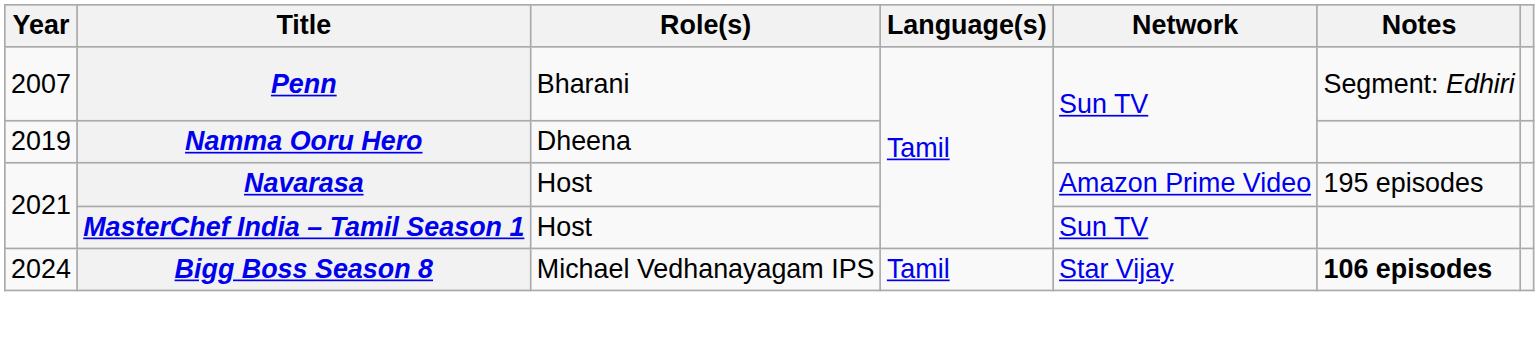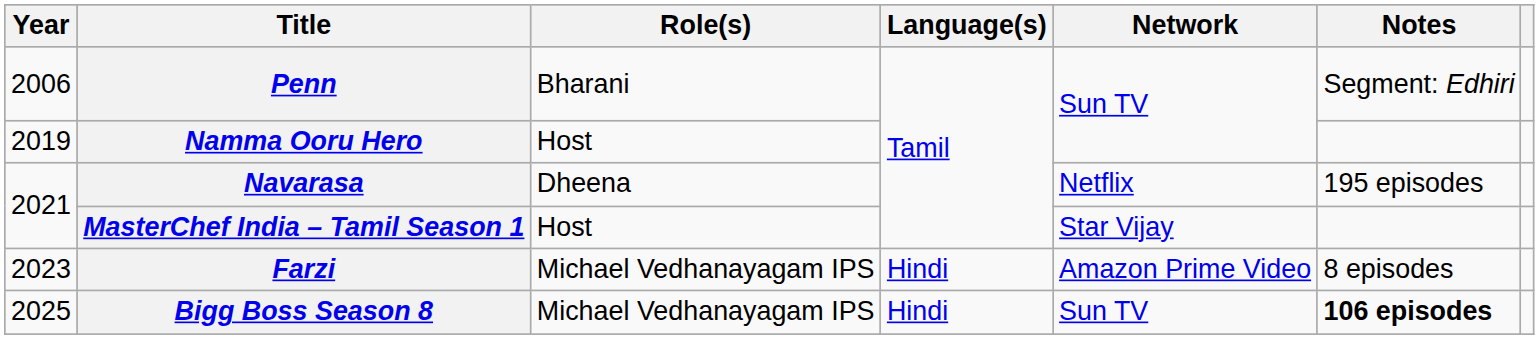 <table class="wikitable plainrowheaders sortable" style="margin-right: 0;">
 <tr>
 <th scope="col">Year</th>
 <th scope="col">Title</th>
 <th scope="col">Role(s)</th>
 <th scope="col">Language(s)</th>
 <th scope="col">Network</th>
 <th scope="col" class="unsortable">Notes</th>
 <th scope="col" class="unsortable"></th>
 </tr>
 <tr>
-<td style="text-align:center;">2007</td>
+<td style="text-align:center;">2006</td>
 <th scope="row"><em><a href='#'>Penn</a></em></th>
 <td>Bharani</td>
 <td rowspan="4"><a href='#'>Tamil</a></td>
 <td rowspan="2"><a href='#'>Sun TV</a></td>
 <td>Segment: <em>Edhiri</em></td>
 <td style="text-align:center;"><br><br></td>
 </tr>
 <tr>
 <td style="text-align:center;">2019</td>
 <th scope="row"><em><a href='#'>Namma Ooru Hero</a></em></th>
-<td>Dheena</td>
+<td>Host</td>
 <td></td>
 <td style="text-align:center;"></td>
 </tr>
 <tr>
 <td rowspan="2" style="text-align:center;">2021</td>
 <th scope="row"><em><a href='#'>Navarasa</a></em></th>
-<td>Host</td>
-<td><a href='#'>Amazon Prime Video</a></td>
+<td>Dheena</td>
+<td><a href='#'>Netflix</a></td>
 <td>195 episodes</td>
 <td style="text-align:center;"></td>
 </tr>
 <tr>
 <th scope="row"><em><a href='#'>MasterChef India – Tamil Season 1</a></em></th>
 <td>Host</td>
-<td><a href='#'>Sun TV</a></td>
+<td><a href='#'>Star Vijay</a></td>
 <td></td>
 <td style="text-align:center;"></td>
 </tr>
 <tr>
-<td style="text-align:center;">2024</td>
+<td style="text-align:center;">2023</td>
+<th scope="row"><em><a href='#'>Farzi</a></em></th>
+<td>Michael Vedhanayagam IPS</td>
+<td><a href='#'>Hindi</a></td>
+<td><a href='#'>Amazon Prime Video</a></td>
+<td>8 episodes</td>
+<td style="text-align:center;"></td>
+</tr>
+<tr>
+<td style="text-align:center;">2025</td>
 <th scope="row"><em><a href='#'>Bigg Boss Season 8</a></em></th>
 <td>Michael Vedhanayagam IPS</td>
-<td><a href='#'>Tamil</a></td>
-<td><a href='#'>Star Vijay</a></td>
+<td><a href='#'>Hindi</a></td>
+<td><a href='#'>Sun TV</a></td>
 <td><strong>106 episodes</strong></td>
 <td></td>
 </tr>
 </table>
